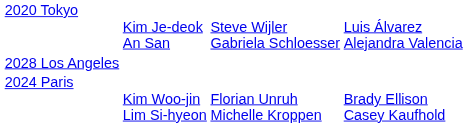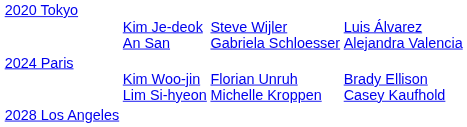 <table>
 <tr valign="top">
 <td><a href='#'>2020 Tokyo</a><br></td>
 <td> <br><a href='#'>Kim Je-deok</a><br><a href='#'>An San</a></td>
 <td> <br><a href='#'>Steve Wijler</a><br><a href='#'>Gabriela Schloesser</a></td>
 <td> <br><a href='#'>Luis Álvarez</a><br><a href='#'>Alejandra Valencia</a></td>
 </tr>
+<tr valign="top">
+<td><a href='#'>2024 Paris</a><br></td>
+<td> <br><a href='#'>Kim Woo-jin</a><br><a href='#'>Lim Si-hyeon</a></td>
+<td> <br><a href='#'>Florian Unruh</a><br><a href='#'>Michelle Kroppen</a></td>
+<td> <br><a href='#'>Brady Ellison</a><br><a href='#'>Casey Kaufhold</a></td>
+</tr>
 <tr>
 <td><a href='#'>2028 Los Angeles</a> <br></td>
 <td></td>
 <td></td>
 <td></td>
 </tr>
-<tr valign="top">
-<td><a href='#'>2024 Paris</a><br></td>
-<td> <br><a href='#'>Kim Woo-jin</a><br><a href='#'>Lim Si-hyeon</a></td>
-<td> <br><a href='#'>Florian Unruh</a><br><a href='#'>Michelle Kroppen</a></td>
-<td> <br><a href='#'>Brady Ellison</a><br><a href='#'>Casey Kaufhold</a></td>
-</tr>
 </table>
